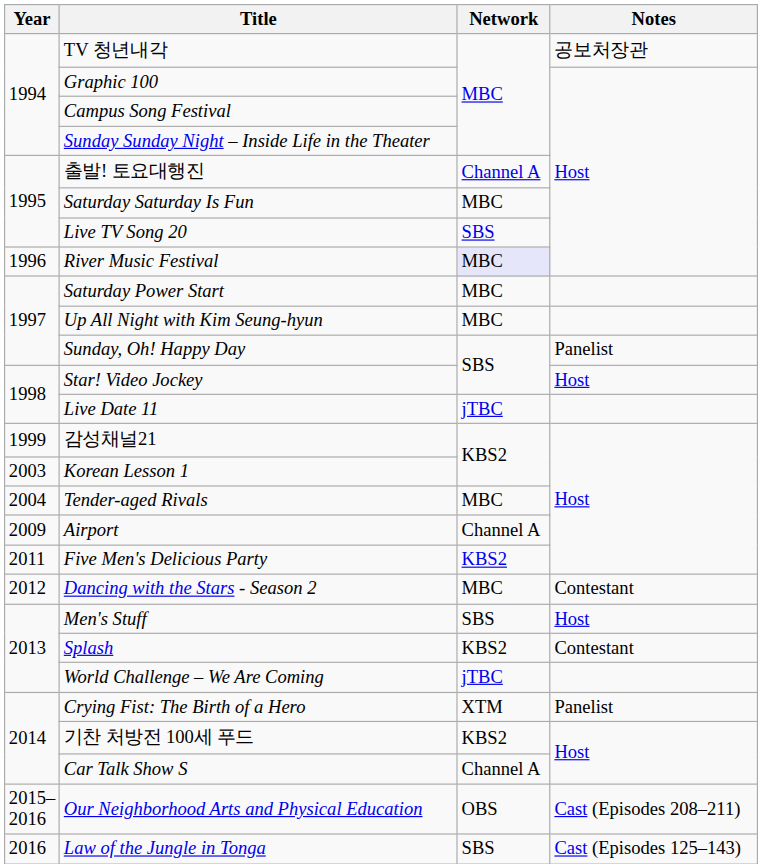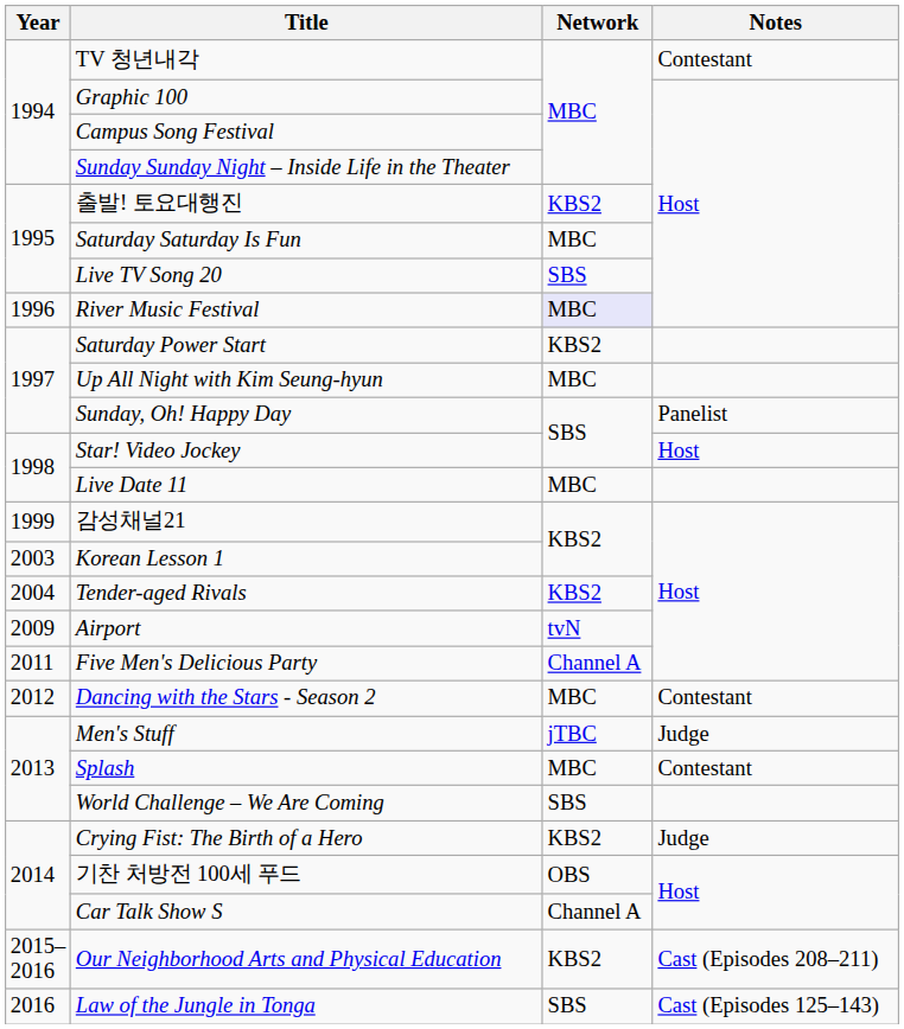 <table class="wikitable" style="width:650px">
 <tr>
 <th width=10>Year</th>
 <th>Title</th>
 <th>Network</th>
 <th>Notes</th>
 </tr>
 <tr>
 <td rowspan=4>1994</td>
 <td>TV 청년내각</td>
 <td rowspan=4><a href='#'>MBC</a></td>
-<td>공보처장관</td>
+<td>Contestant</td>
 </tr>
 <tr>
 <td><em>Graphic 100</em></td>
 <td rowspan="7"><a href='#'>Host</a></td>
 </tr>
 <tr>
 <td><em>Campus Song Festival</em></td>
 </tr>
 <tr>
 <td><em><a href='#'>Sunday Sunday Night</a> – Inside Life in the Theater</em></td>
 </tr>
 <tr>
 <td rowspan="3">1995</td>
 <td>출발! 토요대행진</td>
-<td><a href='#'>Channel A</a></td>
+<td><a href='#'>KBS2</a></td>
 </tr>
 <tr>
 <td><em>Saturday Saturday Is Fun</em></td>
 <td>MBC</td>
 </tr>
 <tr>
 <td><em>Live TV Song 20</em></td>
 <td><a href='#'>SBS</a></td>
 </tr>
 <tr>
 <td>1996</td>
 <td><em>River Music Festival</em></td>
 <td style="background: lavender;">MBC</td>
 </tr>
 <tr>
 <td rowspan=3>1997</td>
 <td><em>Saturday Power Start</em></td>
-<td>MBC</td>
+<td>KBS2</td>
 <td></td>
 </tr>
 <tr>
 <td><em>Up All Night with Kim Seung-hyun</em></td>
 <td>MBC</td>
 <td></td>
 </tr>
 <tr>
 <td><em>Sunday, Oh! Happy Day</em></td>
 <td rowspan=2>SBS</td>
 <td>Panelist</td>
 </tr>
 <tr>
 <td rowspan=2>1998</td>
 <td><em>Star! Video Jockey</em></td>
 <td><a href='#'>Host</a></td>
 </tr>
 <tr>
 <td><em>Live Date 11</em></td>
-<td><a href='#'>jTBC</a></td>
+<td>MBC</td>
 <td></td>
 </tr>
 <tr>
 <td>1999</td>
 <td>감성채널21</td>
 <td rowspan=2>KBS2</td>
 <td rowspan="5"><a href='#'>Host</a></td>
 </tr>
 <tr>
 <td>2003</td>
 <td><em>Korean Lesson 1</em></td>
 </tr>
 <tr>
 <td>2004</td>
 <td><em>Tender-aged Rivals</em></td>
-<td>MBC</td>
+<td><a href='#'>KBS2</a></td>
 </tr>
 <tr>
 <td>2009</td>
 <td><em>Airport</em></td>
-<td>Channel A</td>
+<td><a href='#'>tvN</a></td>
 </tr>
 <tr>
 <td>2011</td>
 <td><em>Five Men's Delicious Party</em></td>
-<td><a href='#'>KBS2</a></td>
+<td><a href='#'>Channel A</a></td>
 </tr>
 <tr>
 <td>2012</td>
 <td><em><a href='#'>Dancing with the Stars</a> - Season 2</em></td>
 <td>MBC</td>
 <td>Contestant</td>
 </tr>
 <tr>
 <td rowspan="3">2013</td>
 <td><em>Men's Stuff</em></td>
-<td>SBS</td>
-<td><a href='#'>Host</a></td>
+<td><a href='#'>jTBC</a></td>
+<td>Judge</td>
 </tr>
 <tr>
 <td><em><a href='#'>Splash</a></em></td>
-<td>KBS2</td>
+<td>MBC</td>
 <td>Contestant</td>
 </tr>
 <tr>
 <td><em>World Challenge – We Are Coming</em></td>
-<td><a href='#'>jTBC</a></td>
+<td>SBS</td>
 <td></td>
 </tr>
 <tr>
 <td rowspan=3>2014</td>
 <td><em>Crying Fist: The Birth of a Hero</em></td>
-<td>XTM</td>
-<td>Panelist</td>
+<td>KBS2</td>
+<td>Judge</td>
 </tr>
 <tr>
 <td>기찬 처방전 100세 푸드</td>
-<td>KBS2</td>
+<td>OBS</td>
 <td rowspan="2"><a href='#'>Host</a></td>
 </tr>
 <tr>
 <td><em>Car Talk Show S</em></td>
 <td>Channel A</td>
 </tr>
 <tr>
 <td>2015–2016</td>
 <td><em><a href='#'>Our Neighborhood Arts and Physical Education</a></em></td>
-<td>OBS</td>
+<td>KBS2</td>
 <td><a href='#'>Cast</a> (Episodes 208–211)</td>
 </tr>
 <tr>
 <td>2016</td>
 <td><em><a href='#'>Law of the Jungle in Tonga</a></em></td>
 <td>SBS</td>
 <td><a href='#'>Cast</a> (Episodes 125–143)</td>
 </tr>
 </table>
